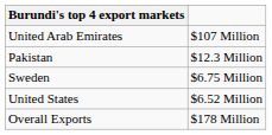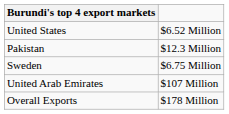 <table class="wikitable">
 <tr>
 <th>Burundi's top 4 export markets</th>
 </tr>
 <tr>
-<td>United Arab Emirates</td>
-<td>$107 Million</td>
+<td>United States</td>
+<td>$6.52 Million</td>
 </tr>
 <tr>
 <td>Pakistan</td>
 <td>$12.3 Million</td>
 </tr>
 <tr>
 <td>Sweden</td>
 <td>$6.75 Million</td>
 </tr>
 <tr>
-<td>United States</td>
-<td>$6.52 Million</td>
+<td>United Arab Emirates</td>
+<td>$107 Million</td>
 </tr>
 <tr>
 <td>Overall Exports</td>
 <td>$178 Million</td>
 </tr>
 </table>
